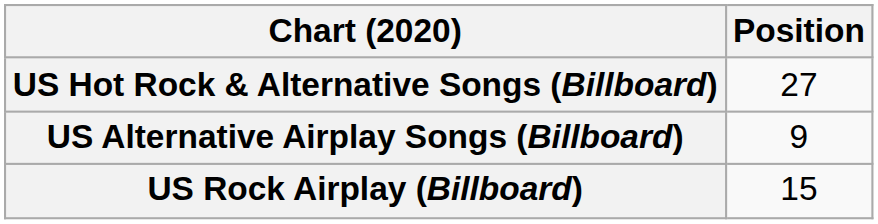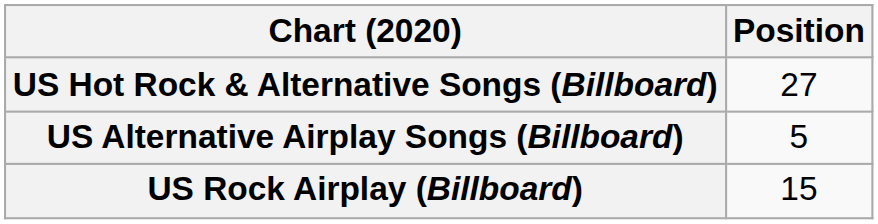 <table class="wikitable sortable plainrowheaders" style="text-align:center">
 <tr>
 <th scope="col">Chart (2020)</th>
 <th scope="col">Position</th>
 </tr>
 <tr>
 <th scope="row">US Hot Rock & Alternative Songs (<em>Billboard</em>)</th>
 <td>27</td>
 </tr>
 <tr>
 <th scope="row">US Alternative Airplay Songs (<em>Billboard</em>)</th>
-<td>9</td>
+<td>5</td>
 </tr>
 <tr>
 <th scope="row">US Rock Airplay (<em>Billboard</em>)</th>
 <td>15</td>
 </tr>
 </table>
